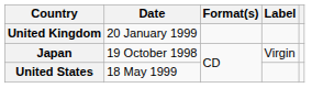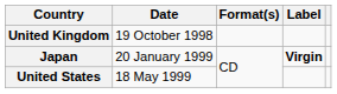 <table class="wikitable plainrowheaders">
 <tr>
 <th scope="col">Country</th>
 <th scope="col">Date</th>
 <th scope="col">Format(s)</th>
 <th scope="col">Label</th>
 <th scope="col"></th>
 </tr>
 <tr>
 <th scope="row">United Kingdom</th>
-<td>20 January 1999</td>
+<td>19 October 1998</td>
 <td></td>
 <td></td>
 <td style="text-align:center;"></td>
 </tr>
 <tr>
 <th scope="row">Japan</th>
-<td>19 October 1998</td>
+<td>20 January 1999</td>
 <td rowspan="2">CD</td>
-<td>Virgin</td>
+<td><strong>Virgin</strong></td>
 <td style="text-align:center;"></td>
 </tr>
 <tr>
 <th scope="row">United States</th>
 <td>18 May 1999</td>
 <td></td>
 <td style="text-align:center;"></td>
 </tr>
 </table>
